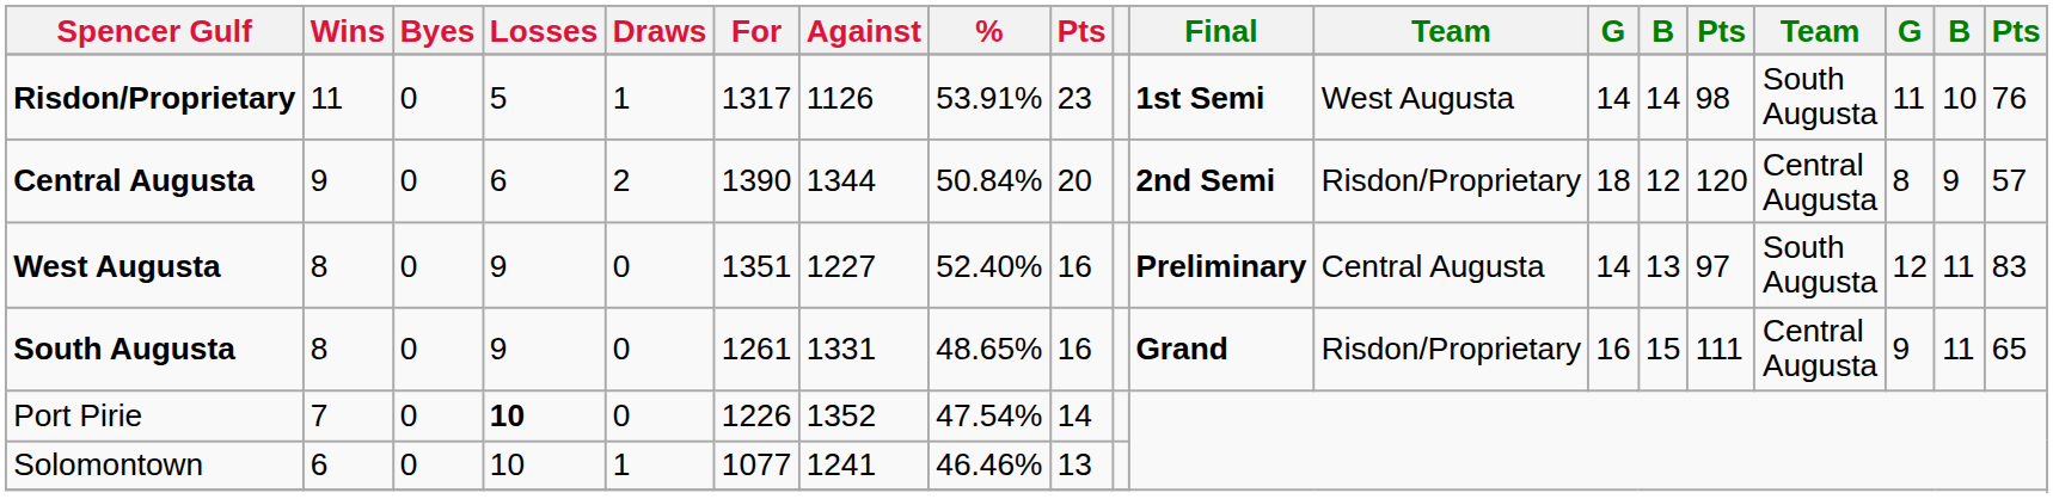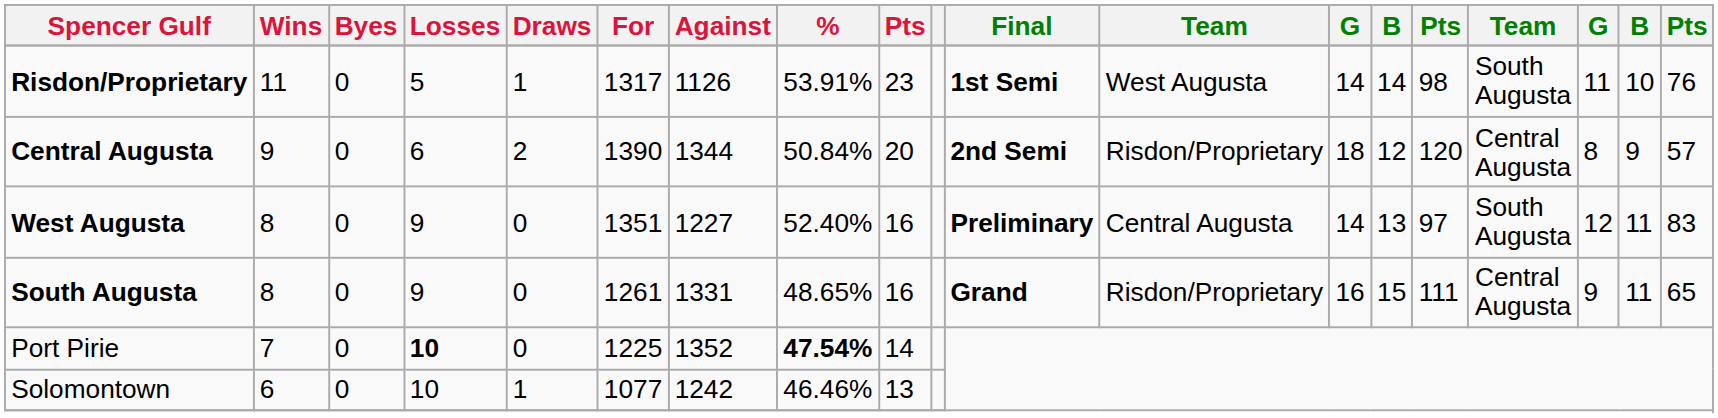 <table style="font-size: 85%; text-align: left;" class="wikitable">
 <tr>
 <th style="color:crimson">Spencer Gulf</th>
 <th style="color:crimson">Wins</th>
 <th style="color:crimson">Byes</th>
 <th style="color:crimson">Losses</th>
 <th style="color:crimson">Draws</th>
 <th style="color:crimson">For</th>
 <th style="color:crimson">Against</th>
 <th style="color:crimson">%</th>
 <th style="color:crimson">Pts</th>
 <th></th>
 <th style="color:green">Final</th>
 <th style="color:green">Team</th>
 <th style="color:green">G</th>
 <th style="color:green">B</th>
 <th style="color:green">Pts</th>
 <th style="color:green">Team</th>
 <th style="color:green">G</th>
 <th style="color:green">B</th>
 <th style="color:green">Pts</th>
 </tr>
 <tr>
 </tr>
 <tr>
 </tr>
 <tr>
 <td><strong>	Risdon/Proprietary	</strong></td>
 <td>11</td>
 <td>0</td>
 <td>5</td>
 <td>1</td>
 <td>1317</td>
 <td>1126</td>
 <td>53.91%</td>
 <td>23</td>
 <td></td>
 <td><strong>1st Semi</strong></td>
 <td>West Augusta</td>
 <td>14</td>
 <td>14</td>
 <td>98</td>
 <td>South Augusta</td>
 <td>11</td>
 <td>10</td>
 <td>76</td>
 </tr>
 <tr>
 <td><strong>	Central Augusta	</strong></td>
 <td>9</td>
 <td>0</td>
 <td>6</td>
 <td>2</td>
 <td>1390</td>
 <td>1344</td>
 <td>50.84%</td>
 <td>20</td>
 <td></td>
 <td><strong>2nd Semi</strong></td>
 <td>Risdon/Proprietary</td>
 <td>18</td>
 <td>12</td>
 <td>120</td>
 <td>Central Augusta</td>
 <td>8</td>
 <td>9</td>
 <td>57</td>
 </tr>
 <tr ||>
 <td><strong>	West Augusta	</strong></td>
 <td>8</td>
 <td>0</td>
 <td>9</td>
 <td>0</td>
 <td>1351</td>
 <td>1227</td>
 <td>52.40%</td>
 <td>16</td>
 <td></td>
 <td><strong>Preliminary</strong></td>
 <td>Central Augusta</td>
 <td>14</td>
 <td>13</td>
 <td>97</td>
 <td>South Augusta</td>
 <td>12</td>
 <td>11</td>
 <td>83</td>
 </tr>
 <tr>
 <td><strong>	South Augusta	</strong></td>
 <td>8</td>
 <td>0</td>
 <td>9</td>
 <td>0</td>
 <td>1261</td>
 <td>1331</td>
 <td>48.65%</td>
 <td>16</td>
 <td></td>
 <td><strong>Grand</strong></td>
 <td>Risdon/Proprietary</td>
 <td>16</td>
 <td>15</td>
 <td>111</td>
 <td>Central Augusta</td>
 <td>9</td>
 <td>11</td>
 <td>65</td>
 </tr>
 <tr>
 <td>Port Pirie</td>
 <td>7</td>
 <td>0</td>
 <td><strong>10</strong></td>
 <td>0</td>
-<td>1226</td>
+<td>1225</td>
 <td>1352</td>
-<td>47.54%</td>
+<td><strong>47.54%</strong></td>
 <td>14</td>
 <td></td>
 </tr>
 <tr>
 <td>Solomontown</td>
 <td>6</td>
 <td>0</td>
 <td>10</td>
 <td>1</td>
 <td>1077</td>
-<td>1241</td>
+<td>1242</td>
 <td>46.46%</td>
 <td>13</td>
 <td></td>
 </tr>
 <tr>
 </tr>
 </table>
